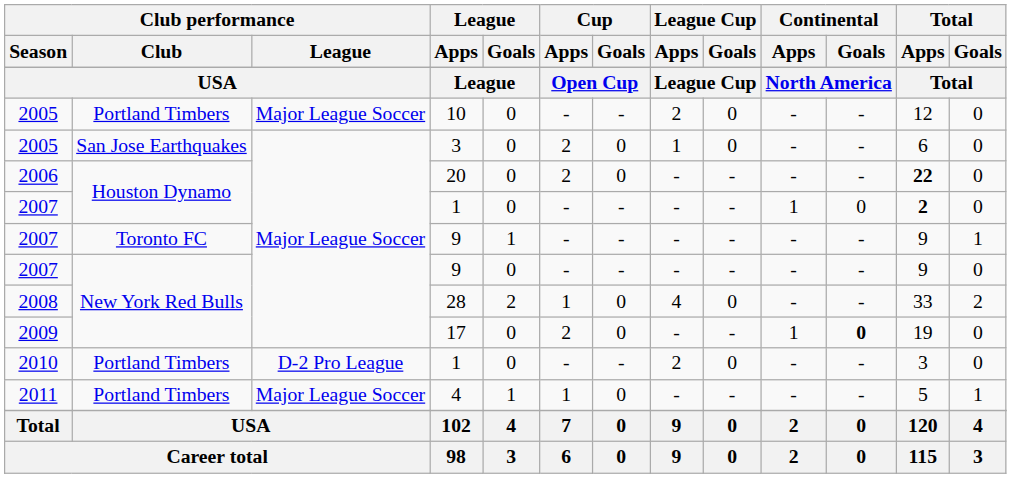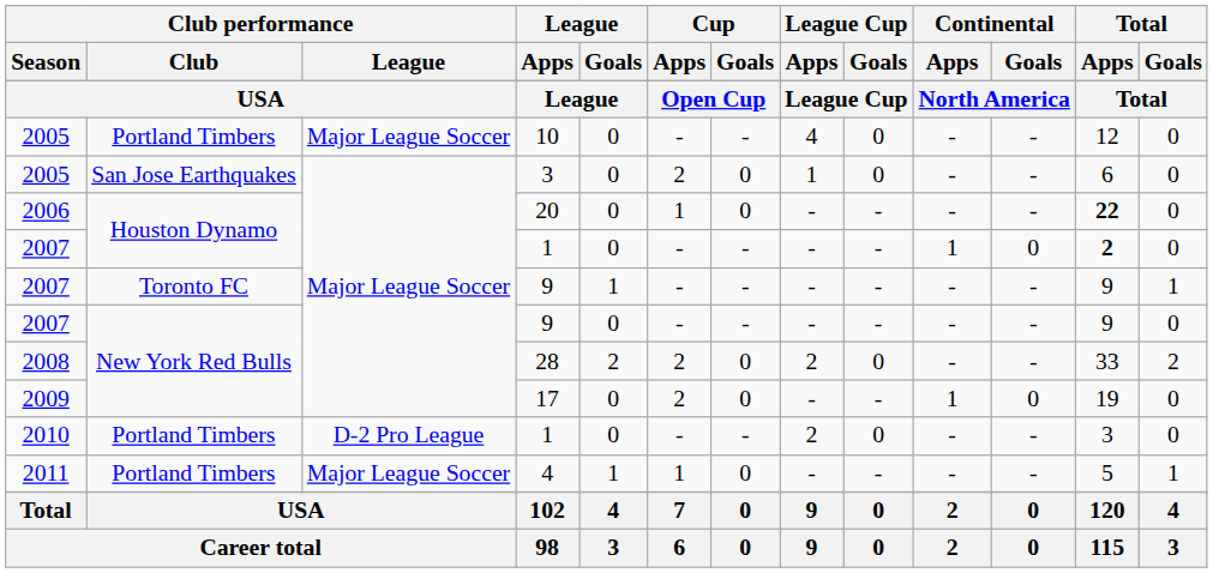 <table class="wikitable" style="text-align:center">
 <tr>
 <th colspan=3>Club performance</th>
 <th colspan=2>League</th>
 <th colspan=2>Cup</th>
 <th colspan=2>League Cup</th>
 <th colspan=2>Continental</th>
 <th colspan=2>Total</th>
 </tr>
 <tr>
 <th>Season</th>
 <th>Club</th>
 <th>League</th>
 <th>Apps</th>
 <th>Goals</th>
 <th>Apps</th>
 <th>Goals</th>
 <th>Apps</th>
 <th>Goals</th>
 <th>Apps</th>
 <th>Goals</th>
 <th>Apps</th>
 <th>Goals</th>
 </tr>
 <tr>
 </tr>
 <tr>
 <th colspan=3>USA</th>
 <th colspan=2>League</th>
 <th colspan=2><a href='#'>Open Cup</a></th>
 <th colspan=2>League Cup</th>
 <th colspan=2><a href='#'>North America</a></th>
 <th colspan=2>Total</th>
 </tr>
 <tr>
 <td><a href='#'>2005</a></td>
 <td rowspan="1"><a href='#'>Portland Timbers</a></td>
 <td rowspan="1"><a href='#'>Major League Soccer</a></td>
 <td>10</td>
 <td>0</td>
 <td>-</td>
 <td>-</td>
-<td>2</td>
+<td>4</td>
 <td>0</td>
 <td>-</td>
 <td>-</td>
 <td>12</td>
 <td>0</td>
 </tr>
 <tr>
 <td><a href='#'>2005</a></td>
 <td rowspan="1"><a href='#'>San Jose Earthquakes</a></td>
 <td rowspan="7"><a href='#'>Major League Soccer</a></td>
 <td>3</td>
 <td>0</td>
 <td>2</td>
 <td>0</td>
 <td>1</td>
 <td>0</td>
 <td>-</td>
 <td>-</td>
 <td>6</td>
 <td>0</td>
 </tr>
 <tr>
 <td><a href='#'>2006</a></td>
 <td rowspan="2"><a href='#'>Houston Dynamo</a></td>
 <td>20</td>
 <td>0</td>
-<td>2</td>
+<td>1</td>
 <td>0</td>
 <td>-</td>
 <td>-</td>
 <td>-</td>
 <td>-</td>
 <td><strong>22</strong></td>
 <td>0</td>
 </tr>
 <tr>
 <td><a href='#'>2007</a></td>
 <td>1</td>
 <td>0</td>
 <td>-</td>
 <td>-</td>
 <td>-</td>
 <td>-</td>
 <td>1</td>
 <td>0</td>
 <td><strong>2</strong></td>
 <td>0</td>
 </tr>
 <tr>
 <td><a href='#'>2007</a></td>
 <td rowspan="1"><a href='#'>Toronto FC</a></td>
 <td>9</td>
 <td>1</td>
 <td>-</td>
 <td>-</td>
 <td>-</td>
 <td>-</td>
 <td>-</td>
 <td>-</td>
 <td>9</td>
 <td>1</td>
 </tr>
 <tr>
 <td><a href='#'>2007</a></td>
 <td rowspan="3"><a href='#'>New York Red Bulls</a></td>
 <td>9</td>
 <td>0</td>
 <td>-</td>
 <td>-</td>
 <td>-</td>
 <td>-</td>
 <td>-</td>
 <td>-</td>
 <td>9</td>
 <td>0</td>
 </tr>
 <tr>
 <td><a href='#'>2008</a></td>
 <td>28</td>
 <td>2</td>
-<td>1</td>
+<td>2</td>
 <td>0</td>
-<td>4</td>
+<td>2</td>
 <td>0</td>
 <td>-</td>
 <td>-</td>
 <td>33</td>
 <td>2</td>
 </tr>
 <tr>
 <td><a href='#'>2009</a></td>
 <td>17</td>
 <td>0</td>
 <td>2</td>
 <td>0</td>
 <td>-</td>
 <td>-</td>
 <td>1</td>
-<td><strong>0</strong></td>
+<td>0</td>
 <td>19</td>
 <td>0</td>
 </tr>
 <tr>
 <td><a href='#'>2010</a></td>
 <td rowspan="1"><a href='#'>Portland Timbers</a></td>
 <td rowspan="1"><a href='#'>D-2 Pro League</a></td>
 <td>1</td>
 <td>0</td>
 <td>-</td>
 <td>-</td>
 <td>2</td>
 <td>0</td>
 <td>-</td>
 <td>-</td>
 <td>3</td>
 <td>0</td>
 </tr>
 <tr>
 <td><a href='#'>2011</a></td>
 <td rowspan="1"><a href='#'>Portland Timbers</a></td>
 <td rowspan="1"><a href='#'>Major League Soccer</a></td>
 <td>4</td>
 <td>1</td>
 <td>1</td>
 <td>0</td>
 <td>-</td>
 <td>-</td>
 <td>-</td>
 <td>-</td>
 <td>5</td>
 <td>1</td>
 </tr>
 <tr>
 </tr>
 <tr>
 <th rowspan=1>Total</th>
 <th colspan=2>USA</th>
 <th>102</th>
 <th>4</th>
 <th>7</th>
 <th>0</th>
 <th>9</th>
 <th>0</th>
 <th>2</th>
 <th>0</th>
 <th>120</th>
 <th>4</th>
 </tr>
 <tr>
 <th colspan=3>Career total</th>
 <th>98</th>
 <th>3</th>
 <th>6</th>
 <th>0</th>
 <th>9</th>
 <th>0</th>
 <th>2</th>
 <th>0</th>
 <th>115</th>
 <th>3</th>
 </tr>
 </table>
